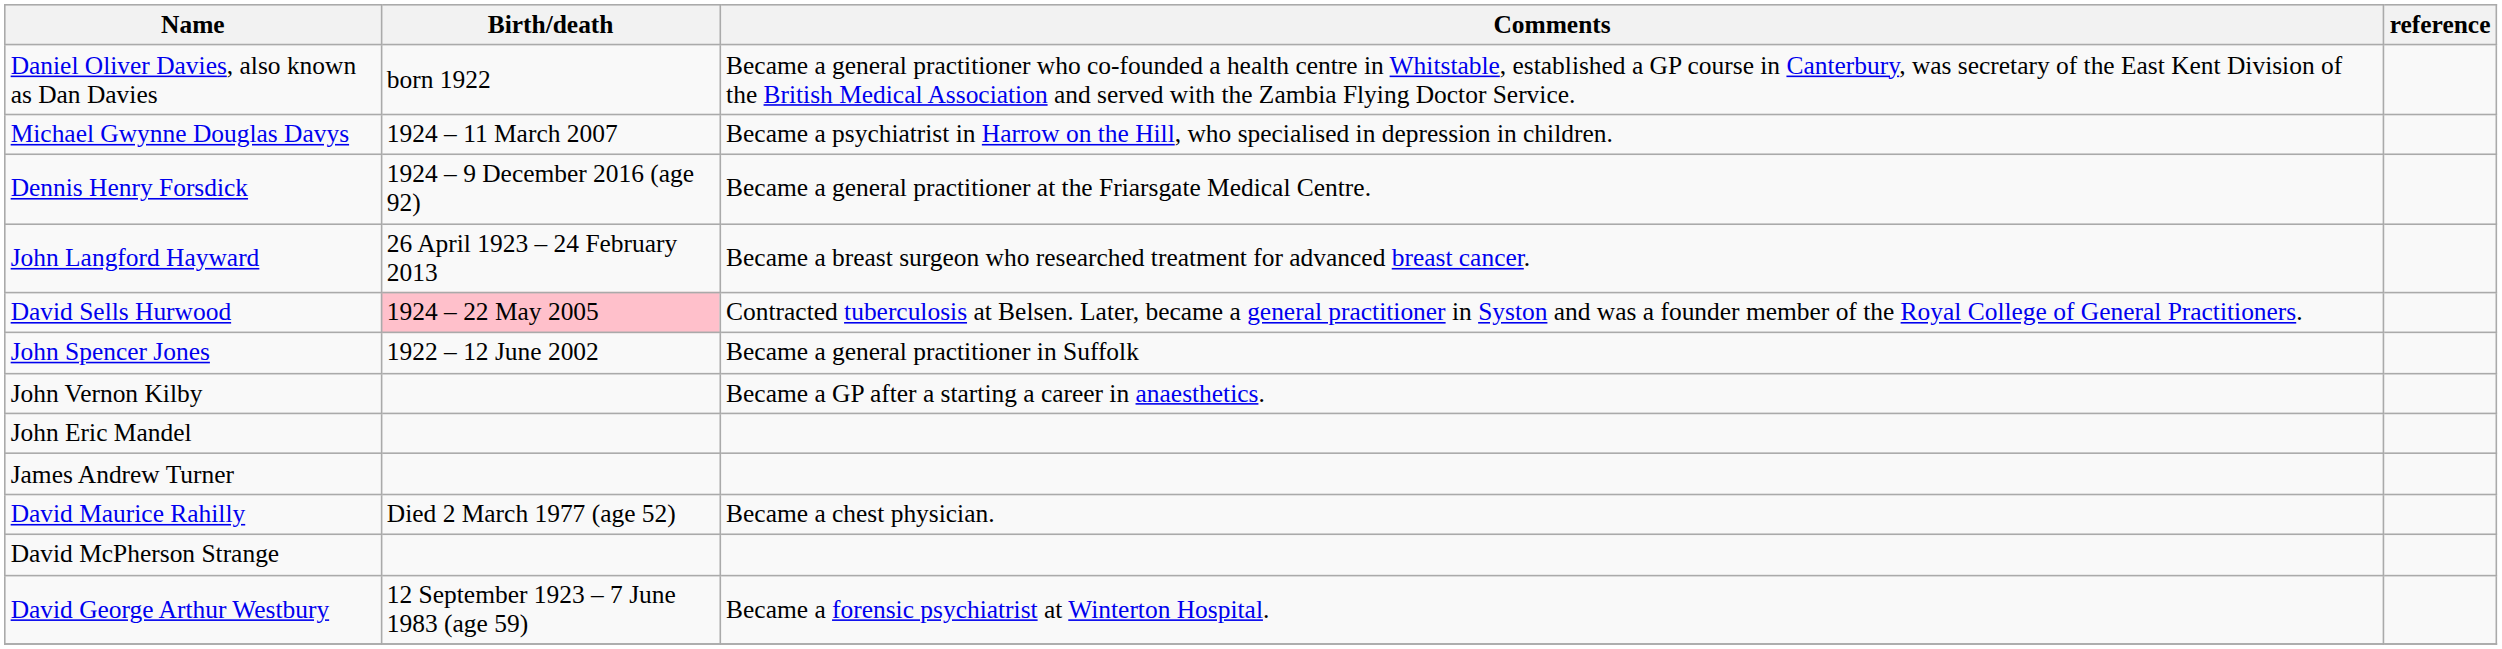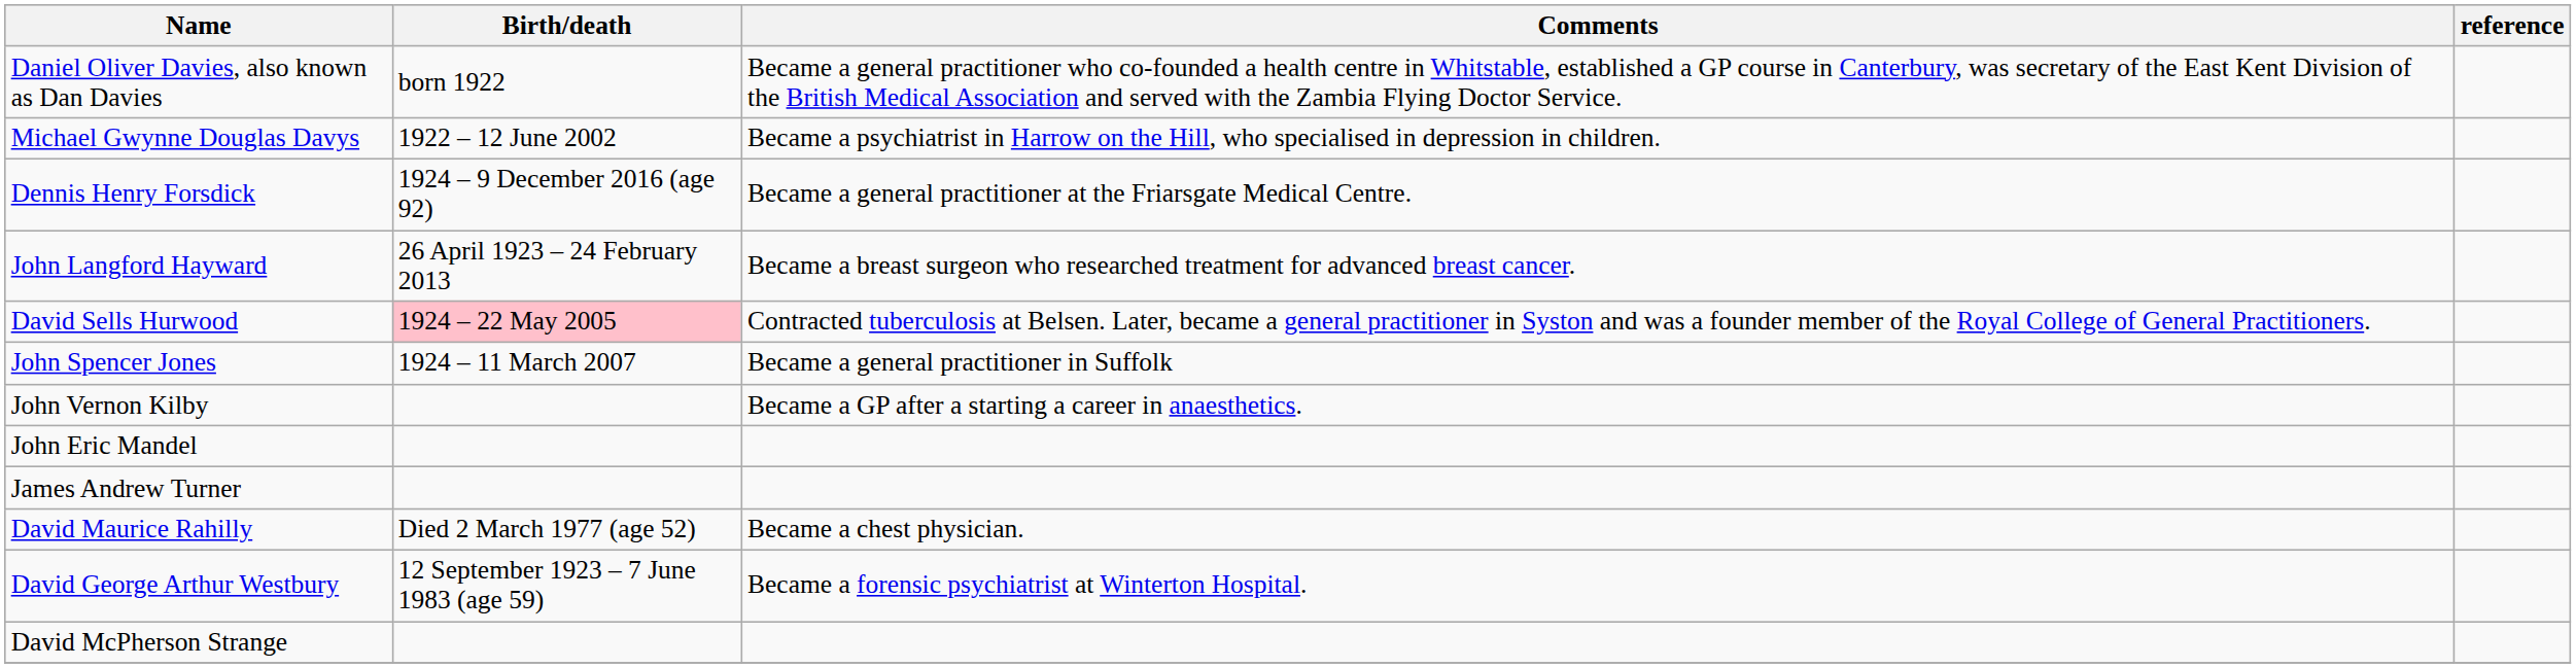 <table class="wikitable">
 <tr>
 <th>Name</th>
 <th>Birth/death</th>
 <th>Comments</th>
 <th>reference</th>
 </tr>
 <tr>
 <td><a href='#'>Daniel Oliver Davies</a>, also known as Dan Davies</td>
 <td>born 1922</td>
 <td>Became a general practitioner who co-founded a health centre in <a href='#'>Whitstable</a>, established a GP course in <a href='#'>Canterbury</a>, was secretary of the East Kent Division of the <a href='#'>British Medical Association</a> and served with the Zambia Flying Doctor Service.</td>
 <td></td>
 </tr>
 <tr>
 <td><a href='#'>Michael Gwynne Douglas Davys</a></td>
-<td>1924 – 11 March 2007</td>
+<td>1922 – 12 June 2002</td>
 <td>Became a psychiatrist in <a href='#'>Harrow on the Hill</a>, who specialised in depression in children.</td>
 <td></td>
 </tr>
 <tr>
 <td><a href='#'>Dennis Henry Forsdick</a></td>
 <td>1924 – 9 December 2016 (age 92)</td>
 <td>Became a general practitioner at the Friarsgate Medical Centre.</td>
 <td></td>
 </tr>
 <tr>
 <td><a href='#'>John Langford Hayward</a></td>
 <td>26 April 1923 – 24 February 2013</td>
 <td>Became a breast surgeon who researched treatment for advanced <a href='#'>breast cancer</a>.</td>
 <td></td>
 </tr>
 <tr>
 <td><a href='#'>David Sells Hurwood</a></td>
 <td style="background: pink;">1924 – 22 May 2005</td>
 <td>Contracted <a href='#'>tuberculosis</a> at Belsen. Later, became a <a href='#'>general practitioner</a> in <a href='#'>Syston</a> and was a founder member of the <a href='#'>Royal College of General Practitioners</a>.</td>
 <td></td>
 </tr>
 <tr>
 <td><a href='#'>John Spencer Jones</a></td>
-<td>1922 – 12 June 2002</td>
+<td>1924 – 11 March 2007</td>
 <td>Became a general practitioner in Suffolk</td>
 <td></td>
 </tr>
 <tr>
 <td>John Vernon Kilby</td>
 <td></td>
 <td>Became a GP after a starting a career in <a href='#'>anaesthetics</a>.</td>
 <td></td>
 </tr>
 <tr>
 <td>John Eric Mandel</td>
 <td></td>
 <td></td>
 <td></td>
 </tr>
 <tr>
 <td>James Andrew Turner</td>
 <td></td>
 <td></td>
 <td></td>
 </tr>
 <tr>
 <td><a href='#'>David Maurice Rahilly</a></td>
 <td>Died 2 March 1977 (age 52)</td>
 <td>Became a chest physician.</td>
 <td></td>
 </tr>
 <tr>
+<td><a href='#'>David George Arthur Westbury</a></td>
+<td>12 September 1923 – 7 June 1983 (age 59)</td>
+<td>Became a <a href='#'>forensic psychiatrist</a> at <a href='#'>Winterton Hospital</a>.</td>
+<td></td>
+</tr>
+<tr>
 <td>David McPherson Strange</td>
 <td></td>
 <td></td>
 <td></td>
 </tr>
 <tr>
-<td><a href='#'>David George Arthur Westbury</a></td>
-<td>12 September 1923 – 7 June 1983 (age 59)</td>
-<td>Became a <a href='#'>forensic psychiatrist</a> at <a href='#'>Winterton Hospital</a>.</td>
-<td></td>
-</tr>
-<tr>
 </tr>
 </table>
